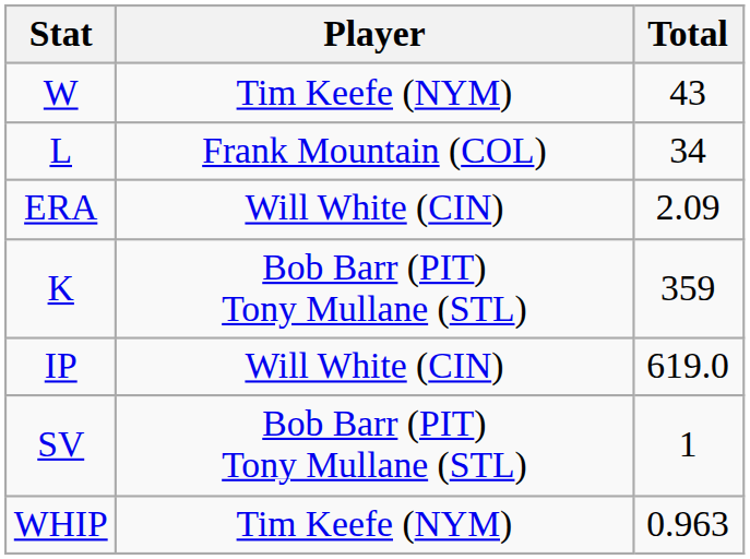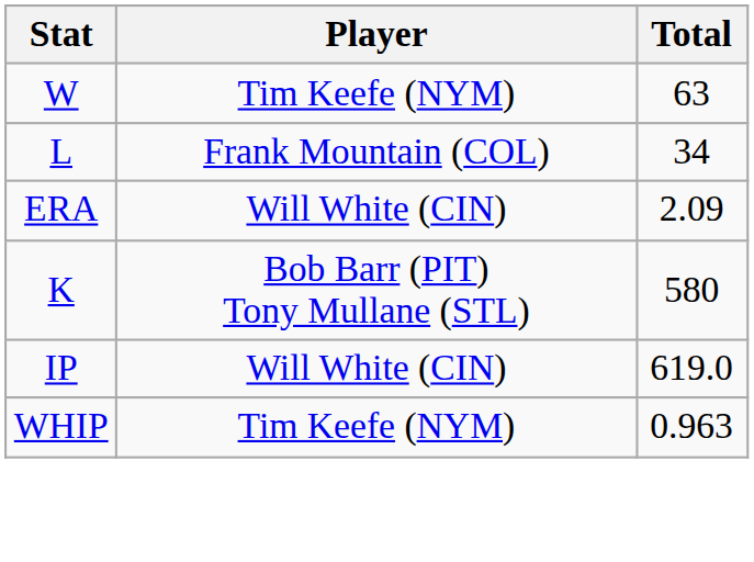 <table class="wikitable" style="text-align:center;">
 <tr>
 <th style="width:15%;">Stat</th>
 <th>Player</th>
 <th style="width:15%;">Total</th>
 </tr>
 <tr>
 <td><a href='#'>W</a></td>
 <td><a href='#'>Tim Keefe</a> (<a href='#'>NYM</a>)</td>
-<td>43</td>
+<td>63</td>
 </tr>
 <tr>
 <td><a href='#'>L</a></td>
 <td><a href='#'>Frank Mountain</a> (<a href='#'>COL</a>)</td>
 <td>34</td>
 </tr>
 <tr>
 <td><a href='#'>ERA</a></td>
 <td><a href='#'>Will White</a> (<a href='#'>CIN</a>)</td>
 <td>2.09</td>
 </tr>
 <tr>
 <td><a href='#'>K</a></td>
 <td><a href='#'>Bob Barr</a> (<a href='#'>PIT</a>)<br><a href='#'>Tony Mullane</a> (<a href='#'>STL</a>)</td>
-<td>359</td>
+<td>580</td>
 </tr>
 <tr>
 <td><a href='#'>IP</a></td>
 <td><a href='#'>Will White</a> (<a href='#'>CIN</a>)</td>
 <td>619.0</td>
 </tr>
 <tr>
-<td><a href='#'>SV</a></td>
-<td><a href='#'>Bob Barr</a> (<a href='#'>PIT</a>)<br><a href='#'>Tony Mullane</a> (<a href='#'>STL</a>)</td>
-<td>1</td>
-</tr>
-<tr>
 <td><a href='#'>WHIP</a></td>
 <td><a href='#'>Tim Keefe</a> (<a href='#'>NYM</a>)</td>
 <td>0.963</td>
 </tr>
 </table>
